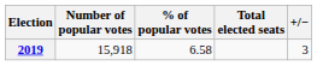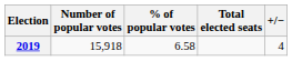 <table class="wikitable" style="text-align: right;">
 <tr align = "center">
 <th>Election</th>
 <th>Number of<br>popular votes</th>
 <th>% of<br>popular votes</th>
 <th>Total<br>elected seats</th>
 <th>+/−</th>
 </tr>
 <tr>
 <th><a href='#'>2019</a></th>
 <td>15,918</td>
 <td>6.58</td>
 <td></td>
-<td>3 </td>
+<td>4 </td>
 </tr>
 </table>
